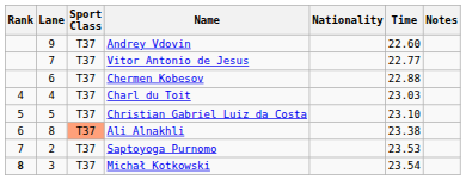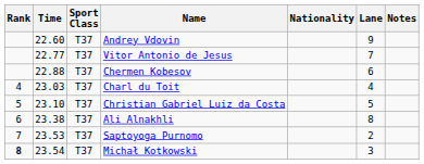 <table class="wikitable sortable" style="text-align:center">
 <tr>
 <th>Rank</th>
-<th>Lane</th>
+<th>Time</th>
 <th>Sport<br>Class</th>
 <th>Name</th>
 <th>Nationality</th>
-<th>Time</th>
+<th>Lane</th>
 <th>Notes</th>
 </tr>
 <tr>
 <td></td>
-<td>9</td>
+<td>22.60</td>
 <td>T37</td>
 <td align=left><a href='#'>Andrey Vdovin</a></td>
 <td align=left></td>
-<td>22.60</td>
+<td>9</td>
 <td></td>
 </tr>
 <tr>
 <td></td>
-<td>7</td>
+<td>22.77</td>
 <td>T37</td>
 <td align=left><a href='#'>Vitor Antonio de Jesus</a></td>
 <td align=left></td>
-<td>22.77</td>
+<td>7</td>
 <td></td>
 </tr>
 <tr>
 <td></td>
-<td>6</td>
+<td>22.88</td>
 <td>T37</td>
 <td align=left><a href='#'>Chermen Kobesov</a></td>
 <td align=left></td>
-<td>22.88</td>
+<td>6</td>
 <td></td>
 </tr>
 <tr>
 <td>4</td>
-<td>4</td>
+<td>23.03</td>
 <td>T37</td>
 <td align=left><a href='#'>Charl du Toit</a></td>
 <td align=left></td>
-<td>23.03</td>
+<td>4</td>
 <td></td>
 </tr>
 <tr>
 <td>5</td>
-<td>5</td>
+<td>23.10</td>
 <td>T37</td>
 <td align=left><a href='#'>Christian Gabriel Luiz da Costa</a></td>
 <td align=left></td>
-<td>23.10</td>
+<td>5</td>
 <td></td>
 </tr>
 <tr>
 <td>6</td>
-<td>8</td>
-<td style="background: lightsalmon;">T37</td>
+<td>23.38</td>
+<td>T37</td>
 <td align=left><a href='#'>Ali Alnakhli</a></td>
 <td align=left></td>
-<td>23.38</td>
+<td>8</td>
 <td></td>
 </tr>
 <tr>
 <td>7</td>
-<td>2</td>
+<td>23.53</td>
 <td>T37</td>
 <td align=left><a href='#'>Saptoyoga Purnomo</a></td>
 <td align=left></td>
-<td>23.53</td>
+<td>2</td>
 <td></td>
 </tr>
 <tr>
 <td><strong>8</strong></td>
-<td>3</td>
+<td>23.54</td>
 <td>T37</td>
 <td align=left><a href='#'>Michał Kotkowski</a></td>
 <td align=left></td>
-<td>23.54</td>
+<td>3</td>
 <td></td>
 </tr>
 </table>
